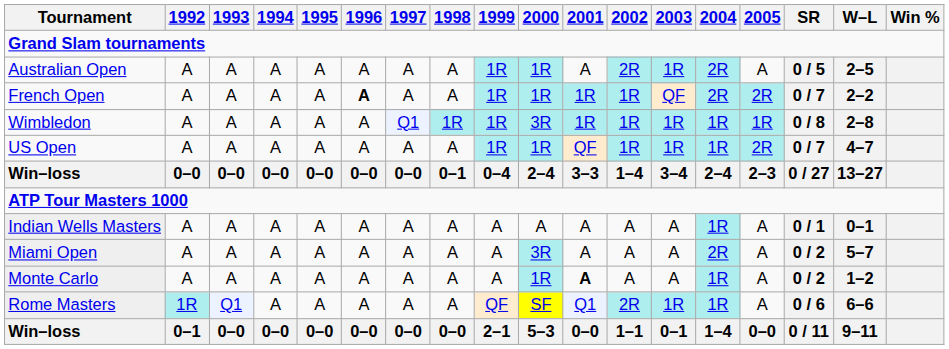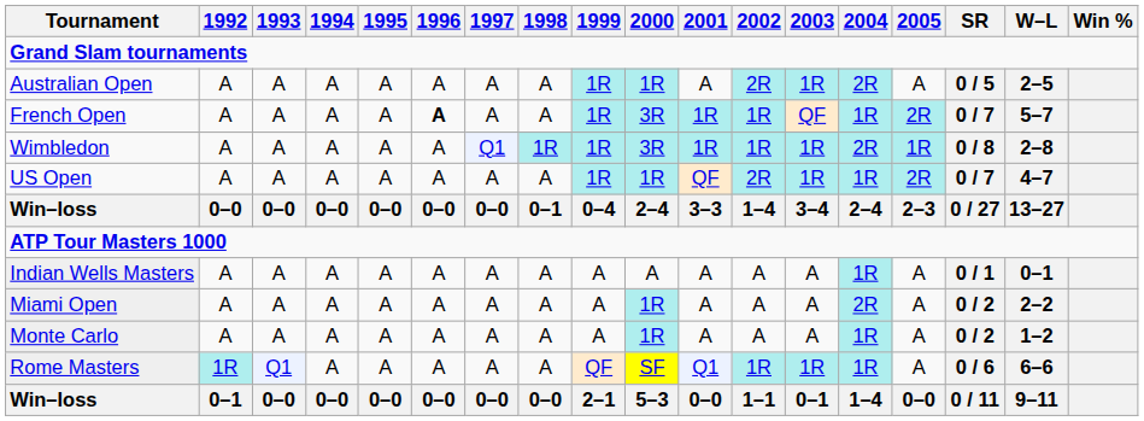 <table class=wikitable style=text-align:center>
 <tr>
 <th>Tournament</th>
 <th><a href='#'>1992</a></th>
 <th><a href='#'>1993</a></th>
 <th><a href='#'>1994</a></th>
 <th><a href='#'>1995</a></th>
 <th><a href='#'>1996</a></th>
 <th><a href='#'>1997</a></th>
 <th><a href='#'>1998</a></th>
 <th><a href='#'>1999</a></th>
 <th><a href='#'>2000</a></th>
 <th><a href='#'>2001</a></th>
 <th><a href='#'>2002</a></th>
 <th><a href='#'>2003</a></th>
 <th><a href='#'>2004</a></th>
 <th><a href='#'>2005</a></th>
 <th>SR</th>
 <th>W–L</th>
 <th>Win %</th>
 </tr>
 <tr>
 <td colspan=25 style=text-align:left><a href='#'><strong>Grand Slam tournaments</strong></a></td>
 </tr>
 <tr>
 <td align=left><a href='#'>Australian Open</a></td>
 <td>A</td>
 <td>A</td>
 <td>A</td>
 <td>A</td>
 <td>A</td>
 <td>A</td>
 <td>A</td>
 <td bgcolor=afeeee><a href='#'>1R</a></td>
 <td bgcolor=afeeee><a href='#'>1R</a></td>
 <td>A</td>
 <td bgcolor=afeeee><a href='#'>2R</a></td>
 <td bgcolor=afeeee><a href='#'>1R</a></td>
 <td bgcolor=afeeee><a href='#'>2R</a></td>
 <td>A</td>
 <th>0 / 5</th>
 <th>2–5</th>
 <th></th>
 </tr>
 <tr>
 <td align=left><a href='#'>French Open</a></td>
 <td>A</td>
 <td>A</td>
 <td>A</td>
 <td>A</td>
 <td><strong>A</strong></td>
 <td>A</td>
 <td>A</td>
 <td bgcolor=afeeee><a href='#'>1R</a></td>
-<td bgcolor=afeeee><a href='#'>1R</a></td>
+<td bgcolor=afeeee><a href='#'>3R</a></td>
 <td bgcolor=afeeee><a href='#'>1R</a></td>
 <td bgcolor=afeeee><a href='#'>1R</a></td>
 <td bgcolor=ffebcd><a href='#'>QF</a></td>
-<td bgcolor=afeeee><a href='#'>2R</a></td>
+<td bgcolor=afeeee><a href='#'>1R</a></td>
 <td bgcolor=afeeee><a href='#'>2R</a></td>
 <th>0 / 7</th>
-<th>2–2</th>
+<th>5–7</th>
 <th></th>
 </tr>
 <tr>
 <td align=left><a href='#'>Wimbledon</a></td>
 <td>A</td>
 <td>A</td>
 <td>A</td>
 <td>A</td>
 <td>A</td>
 <td bgcolor=ecf2ff><a href='#'>Q1</a></td>
 <td bgcolor=afeeee><a href='#'>1R</a></td>
 <td bgcolor=afeeee><a href='#'>1R</a></td>
 <td bgcolor=afeeee><a href='#'>3R</a></td>
 <td bgcolor=afeeee><a href='#'>1R</a></td>
 <td bgcolor=afeeee><a href='#'>1R</a></td>
 <td bgcolor=afeeee><a href='#'>1R</a></td>
-<td bgcolor=afeeee><a href='#'>1R</a></td>
+<td bgcolor=afeeee><a href='#'>2R</a></td>
 <td bgcolor=afeeee><a href='#'>1R</a></td>
 <th>0 / 8</th>
 <th>2–8</th>
 <th></th>
 </tr>
 <tr>
 <td align=left><a href='#'>US Open</a></td>
 <td>A</td>
 <td>A</td>
 <td>A</td>
 <td>A</td>
 <td>A</td>
 <td>A</td>
 <td>A</td>
 <td bgcolor=afeeee><a href='#'>1R</a></td>
 <td bgcolor=afeeee><a href='#'>1R</a></td>
 <td bgcolor=ffebcd><a href='#'>QF</a></td>
-<td bgcolor=afeeee><a href='#'>1R</a></td>
+<td bgcolor=afeeee><a href='#'>2R</a></td>
 <td bgcolor=afeeee><a href='#'>1R</a></td>
 <td bgcolor=afeeee><a href='#'>1R</a></td>
 <td bgcolor=afeeee><a href='#'>2R</a></td>
 <th>0 / 7</th>
 <th>4–7</th>
 <th></th>
 </tr>
 <tr>
 <th style=text-align:left>Win–loss</th>
 <th>0–0</th>
 <th>0–0</th>
 <th>0–0</th>
 <th>0–0</th>
 <th>0–0</th>
 <th>0–0</th>
 <th>0–1</th>
 <th>0–4</th>
 <th>2–4</th>
 <th>3–3</th>
 <th>1–4</th>
 <th>3–4</th>
 <th>2–4</th>
 <th>2–3</th>
 <th>0 / 27</th>
 <th>13–27</th>
 <th></th>
 </tr>
 <tr>
 <td colspan=25 style=text-align:left><strong><a href='#'>ATP Tour Masters 1000</a></strong></td>
 </tr>
 <tr>
 <td bgcolor=efefef align=left><a href='#'>Indian Wells Masters</a></td>
 <td>A</td>
 <td>A</td>
 <td>A</td>
 <td>A</td>
 <td>A</td>
 <td>A</td>
 <td>A</td>
 <td>A</td>
 <td>A</td>
 <td>A</td>
 <td>A</td>
 <td>A</td>
 <td bgcolor=afeeee><a href='#'>1R</a></td>
 <td>A</td>
 <th>0 / 1</th>
 <th>0–1</th>
 <th></th>
 </tr>
 <tr>
 <td bgcolor=efefef align=left><a href='#'>Miami Open</a></td>
 <td>A</td>
 <td>A</td>
 <td>A</td>
 <td>A</td>
 <td>A</td>
 <td>A</td>
 <td>A</td>
 <td>A</td>
-<td bgcolor=afeeee><a href='#'>3R</a></td>
+<td bgcolor=afeeee><a href='#'>1R</a></td>
 <td>A</td>
 <td>A</td>
 <td>A</td>
 <td bgcolor=afeeee><a href='#'>2R</a></td>
 <td>A</td>
 <th>0 / 2</th>
-<th>5–7</th>
+<th>2–2</th>
 <th></th>
 </tr>
 <tr>
 <td bgcolor=efefef align=left><a href='#'>Monte Carlo</a></td>
 <td>A</td>
 <td>A</td>
 <td>A</td>
 <td>A</td>
 <td>A</td>
 <td>A</td>
 <td>A</td>
 <td>A</td>
 <td bgcolor=afeeee><a href='#'>1R</a></td>
-<td><strong>A</strong></td>
+<td>A</td>
 <td>A</td>
 <td>A</td>
 <td bgcolor=afeeee><a href='#'>1R</a></td>
 <td>A</td>
 <th>0 / 2</th>
 <th>1–2</th>
 <th></th>
 </tr>
 <tr>
 <td bgcolor=efefef align=left><a href='#'>Rome Masters</a></td>
 <td bgcolor=afeeee><a href='#'>1R</a></td>
 <td bgcolor=ecf2ff><a href='#'>Q1</a></td>
 <td>A</td>
 <td>A</td>
 <td>A</td>
 <td>A</td>
 <td>A</td>
 <td bgcolor=ffebcd><a href='#'>QF</a></td>
 <td bgcolor=yellow><a href='#'>SF</a></td>
 <td bgcolor=ecf2ff><a href='#'>Q1</a></td>
-<td bgcolor=afeeee><a href='#'>2R</a></td>
+<td bgcolor=afeeee><a href='#'>1R</a></td>
 <td bgcolor=afeeee><a href='#'>1R</a></td>
 <td bgcolor=afeeee><a href='#'>1R</a></td>
 <td>A</td>
 <th>0 / 6</th>
 <th>6–6</th>
 <th></th>
 </tr>
 <tr>
 <th style=text-align:left>Win–loss</th>
 <th>0–1</th>
 <th>0–0</th>
 <th>0–0</th>
 <th>0–0</th>
 <th>0–0</th>
 <th>0–0</th>
 <th>0–0</th>
 <th>2–1</th>
 <th>5–3</th>
 <th>0–0</th>
 <th>1–1</th>
 <th>0–1</th>
 <th>1–4</th>
 <th>0–0</th>
 <th>0 / 11</th>
 <th>9–11</th>
 <th></th>
 </tr>
 </table>
